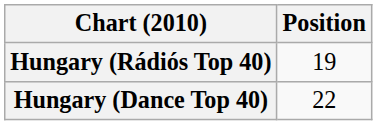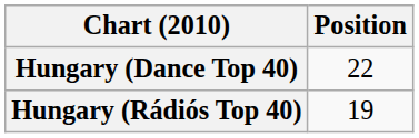 <table class="wikitable sortable plainrowheaders" style="text-align:center">
 <tr>
 <th>Chart (2010)</th>
 <th>Position</th>
 </tr>
 <tr>
+<th scope="row">Hungary (Dance Top 40)</th>
+<td style="text-align:center;">22</td>
+</tr>
+<tr>
 <th scope="row">Hungary (Rádiós Top 40)</th>
 <td style="text-align:center;">19</td>
 </tr>
-<tr>
-<th scope="row">Hungary (Dance Top 40)</th>
-<td style="text-align:center;">22</td>
-</tr>
 </table>
